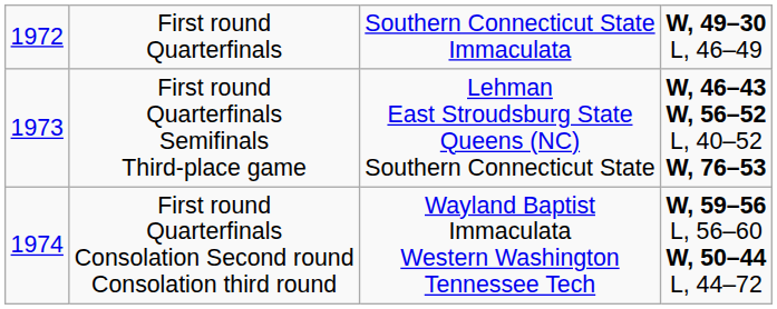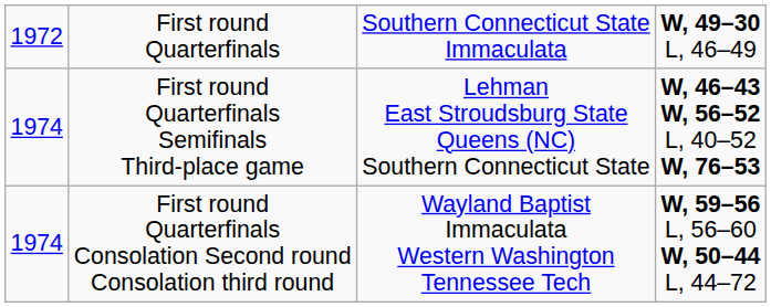 <table class="wikitable">
 <tr align="center">
 <td><a href='#'>1972</a></td>
 <td>First round<br>Quarterfinals</td>
 <td><a href='#'>Southern Connecticut State</a><br><a href='#'>Immaculata</a></td>
 <td><strong>W, 49–30</strong><br>L, 46–49</td>
 </tr>
 <tr align="center">
-<td><a href='#'>1973</a></td>
+<td><a href='#'>1974</a></td>
 <td>First round<br>Quarterfinals<br>Semifinals<br>Third-place game</td>
 <td><a href='#'>Lehman</a><br><a href='#'>East Stroudsburg State</a><br><a href='#'>Queens (NC)</a><br>Southern Connecticut State</td>
 <td><strong>W, 46–43</strong><br><strong>W, 56–52</strong><br>L, 40–52<br><strong>W, 76–53</strong></td>
 </tr>
 <tr align="center">
 <td><a href='#'>1974</a></td>
 <td>First round<br>Quarterfinals<br>Consolation Second round<br>Consolation third round</td>
 <td><a href='#'>Wayland Baptist</a><br>Immaculata<br><a href='#'>Western Washington</a><br><a href='#'>Tennessee Tech</a></td>
 <td><strong>W, 59–56</strong><br>L, 56–60<br><strong>W, 50–44</strong><br>L, 44–72</td>
 </tr>
 </table>
